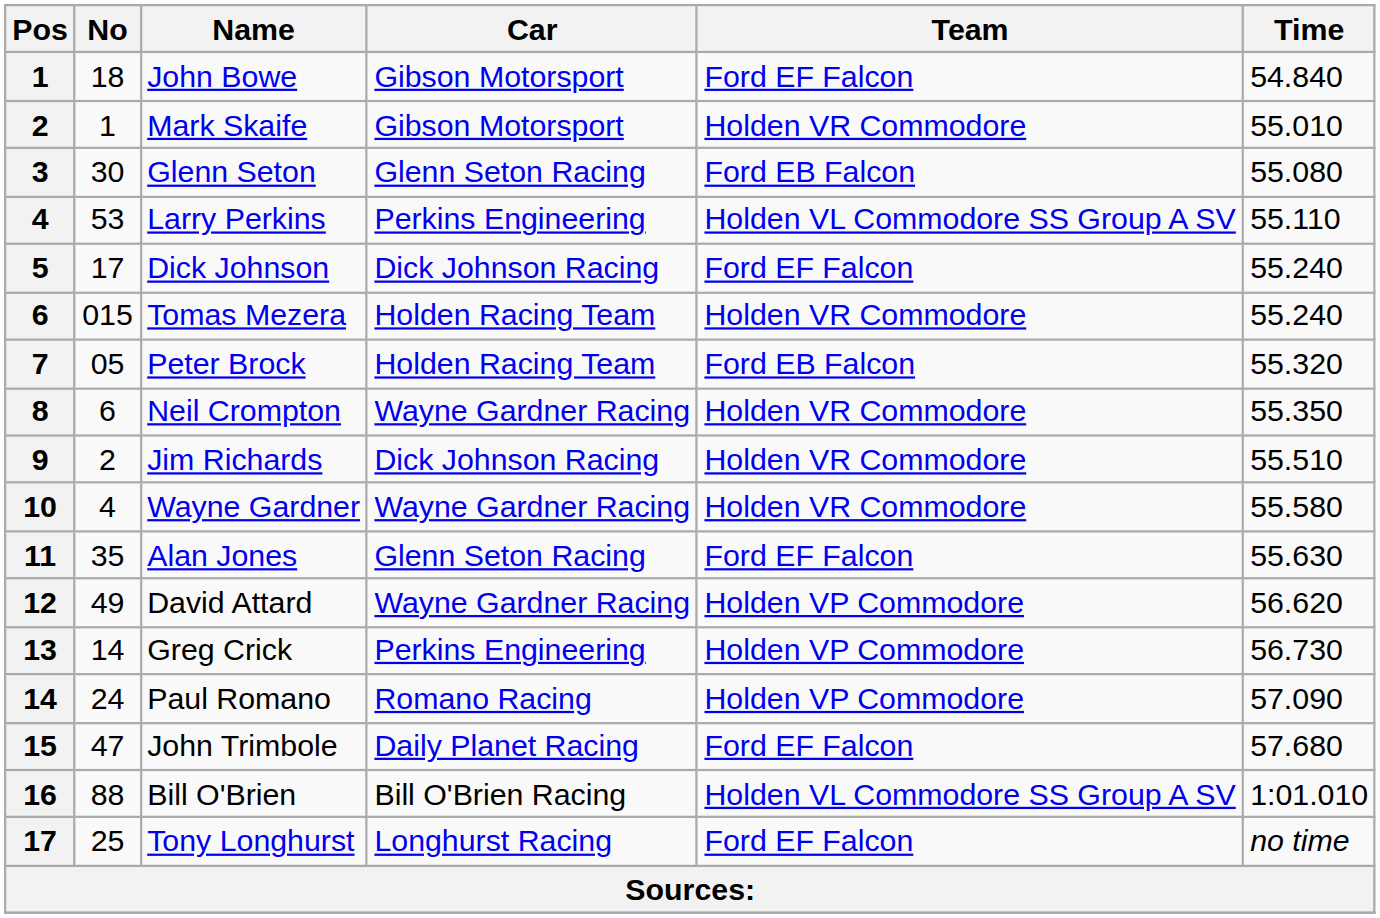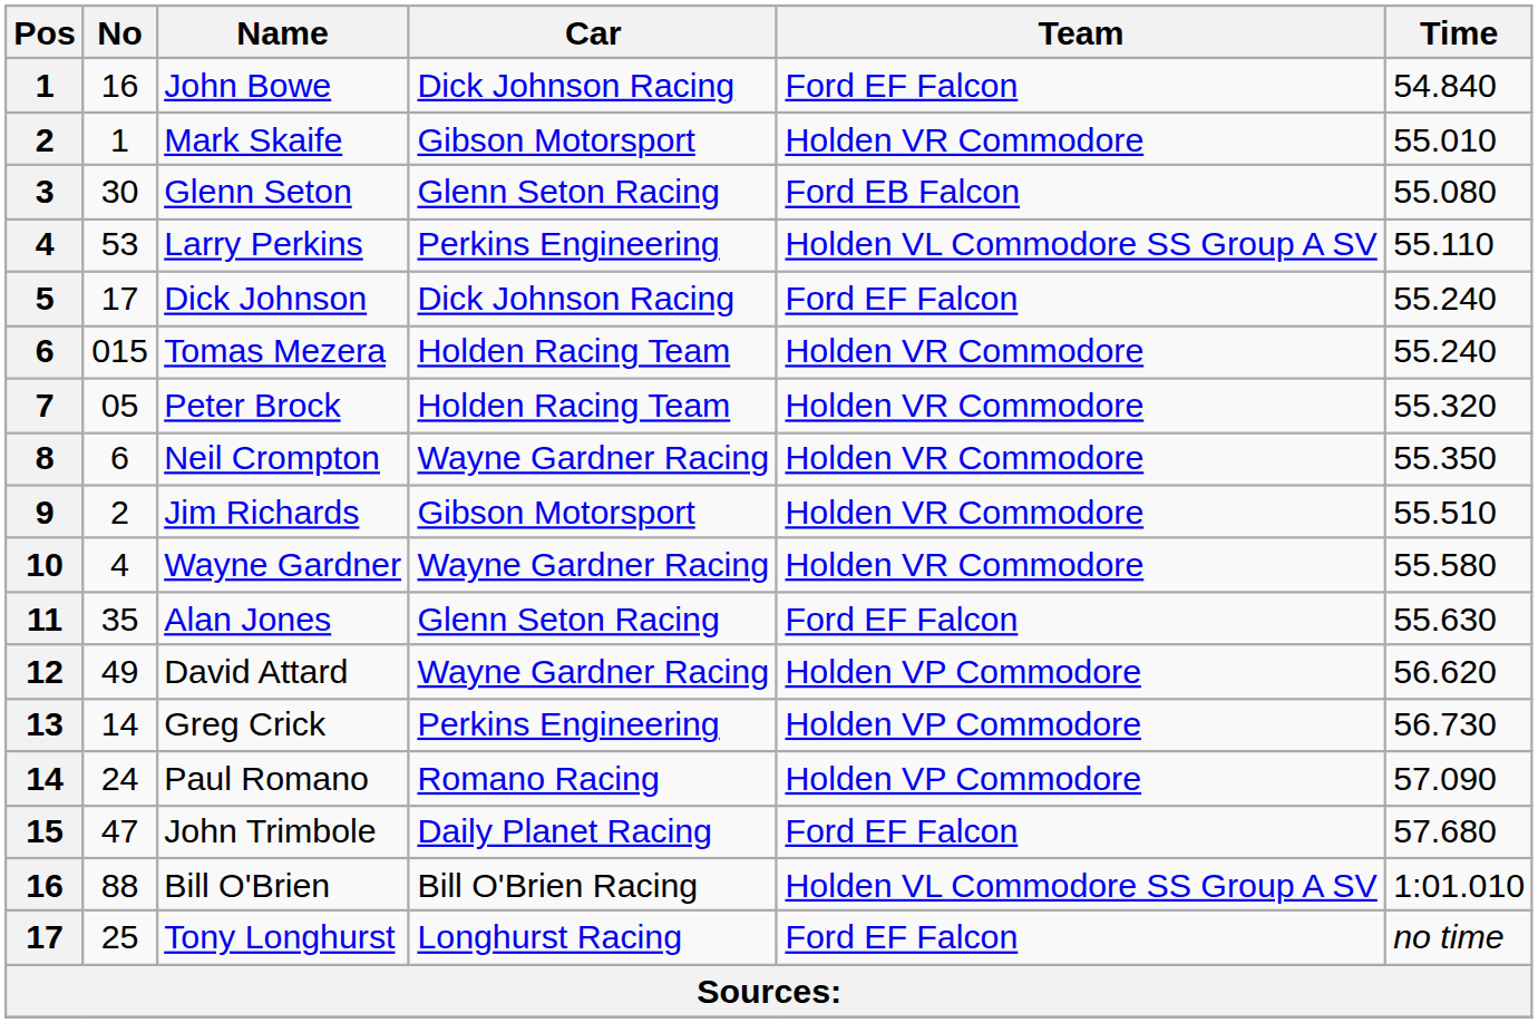 <table class="wikitable" style="font-size: 85%;">
 <tr>
 <th>Pos</th>
 <th>No</th>
 <th>Name</th>
 <th>Car</th>
 <th>Team</th>
 <th>Time</th>
 </tr>
 <tr>
 <th>1</th>
-<td align="center">18</td>
+<td align="center">16</td>
 <td> <a href='#'>John Bowe</a></td>
-<td><a href='#'>Gibson Motorsport</a></td>
+<td><a href='#'>Dick Johnson Racing</a></td>
 <td><a href='#'>Ford EF Falcon</a></td>
 <td>54.840</td>
 </tr>
 <tr>
 <th>2</th>
 <td align="center">1</td>
 <td> <a href='#'>Mark Skaife</a></td>
 <td><a href='#'>Gibson Motorsport</a></td>
 <td><a href='#'>Holden VR Commodore</a></td>
 <td>55.010</td>
 </tr>
 <tr>
 <th>3</th>
 <td align="center">30</td>
 <td> <a href='#'>Glenn Seton</a></td>
 <td><a href='#'>Glenn Seton Racing</a></td>
 <td><a href='#'>Ford EB Falcon</a></td>
 <td>55.080</td>
 </tr>
 <tr>
 <th>4</th>
 <td align="center">53</td>
 <td> <a href='#'>Larry Perkins</a></td>
 <td><a href='#'>Perkins Engineering</a></td>
 <td><a href='#'>Holden VL Commodore SS Group A SV</a></td>
 <td>55.110</td>
 </tr>
 <tr>
 <th>5</th>
 <td align="center">17</td>
 <td> <a href='#'>Dick Johnson</a></td>
 <td><a href='#'>Dick Johnson Racing</a></td>
 <td><a href='#'>Ford EF Falcon</a></td>
 <td>55.240</td>
 </tr>
 <tr>
 <th>6</th>
 <td align="center">015</td>
 <td> <a href='#'>Tomas Mezera</a></td>
 <td><a href='#'>Holden Racing Team</a></td>
 <td><a href='#'>Holden VR Commodore</a></td>
 <td>55.240</td>
 </tr>
 <tr>
 <th>7</th>
 <td align="center">05</td>
 <td> <a href='#'>Peter Brock</a></td>
 <td><a href='#'>Holden Racing Team</a></td>
-<td><a href='#'>Ford EB Falcon</a></td>
+<td><a href='#'>Holden VR Commodore</a></td>
 <td>55.320</td>
 </tr>
 <tr>
 <th>8</th>
 <td align="center">6</td>
 <td> <a href='#'>Neil Crompton</a></td>
 <td><a href='#'>Wayne Gardner Racing</a></td>
 <td><a href='#'>Holden VR Commodore</a></td>
 <td>55.350</td>
 </tr>
 <tr>
 <th>9</th>
 <td align="center">2</td>
 <td> <a href='#'>Jim Richards</a></td>
-<td><a href='#'>Dick Johnson Racing</a></td>
+<td><a href='#'>Gibson Motorsport</a></td>
 <td><a href='#'>Holden VR Commodore</a></td>
 <td>55.510</td>
 </tr>
 <tr>
 <th>10</th>
 <td align="center">4</td>
 <td> <a href='#'>Wayne Gardner</a></td>
 <td><a href='#'>Wayne Gardner Racing</a></td>
 <td><a href='#'>Holden VR Commodore</a></td>
 <td>55.580</td>
 </tr>
 <tr>
 <th>11</th>
 <td align="center">35</td>
 <td> <a href='#'>Alan Jones</a></td>
 <td><a href='#'>Glenn Seton Racing</a></td>
 <td><a href='#'>Ford EF Falcon</a></td>
 <td>55.630</td>
 </tr>
 <tr>
 <th>12</th>
 <td align="center">49</td>
 <td> David Attard</td>
 <td><a href='#'>Wayne Gardner Racing</a></td>
 <td><a href='#'>Holden VP Commodore</a></td>
 <td>56.620</td>
 </tr>
 <tr>
 <th>13</th>
 <td align="center">14</td>
 <td> Greg Crick</td>
 <td><a href='#'>Perkins Engineering</a></td>
 <td><a href='#'>Holden VP Commodore</a></td>
 <td>56.730</td>
 </tr>
 <tr>
 <th>14</th>
 <td align="center">24</td>
 <td> Paul Romano</td>
 <td><a href='#'>Romano Racing</a></td>
 <td><a href='#'>Holden VP Commodore</a></td>
 <td>57.090</td>
 </tr>
 <tr>
 <th>15</th>
 <td align="center">47</td>
 <td> John Trimbole</td>
 <td><a href='#'>Daily Planet Racing</a></td>
 <td><a href='#'>Ford EF Falcon</a></td>
 <td>57.680</td>
 </tr>
 <tr>
 <th>16</th>
 <td align="center">88</td>
 <td> Bill O'Brien</td>
 <td>Bill O'Brien Racing</td>
 <td><a href='#'>Holden VL Commodore SS Group A SV</a></td>
 <td>1:01.010</td>
 </tr>
 <tr>
 <th>17</th>
 <td align="center">25</td>
 <td> <a href='#'>Tony Longhurst</a></td>
 <td><a href='#'>Longhurst Racing</a></td>
 <td><a href='#'>Ford EF Falcon</a></td>
 <td><em>no time</em></td>
 </tr>
 <tr>
 <th colspan="6">Sources:</th>
 </tr>
 <tr>
 </tr>
 </table>
